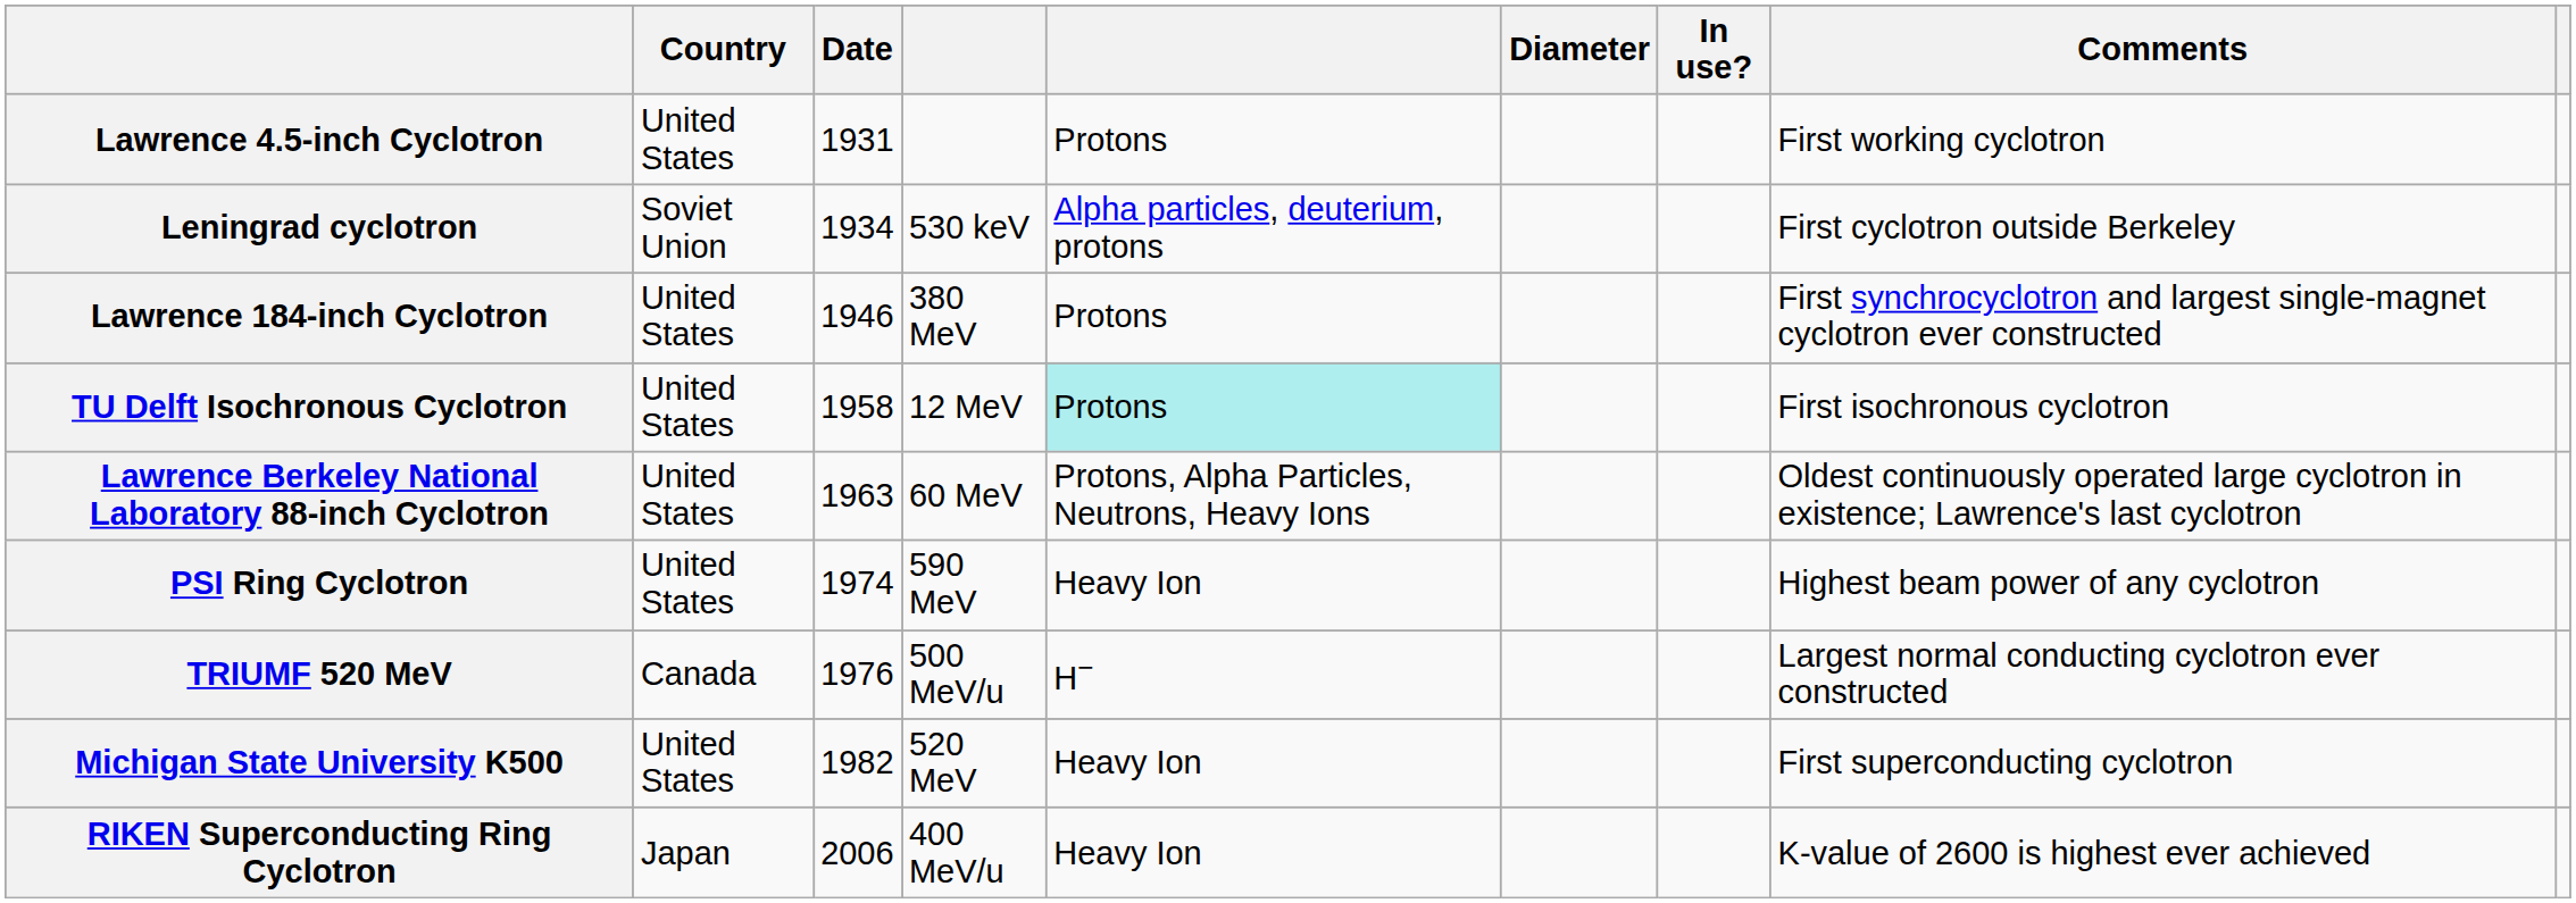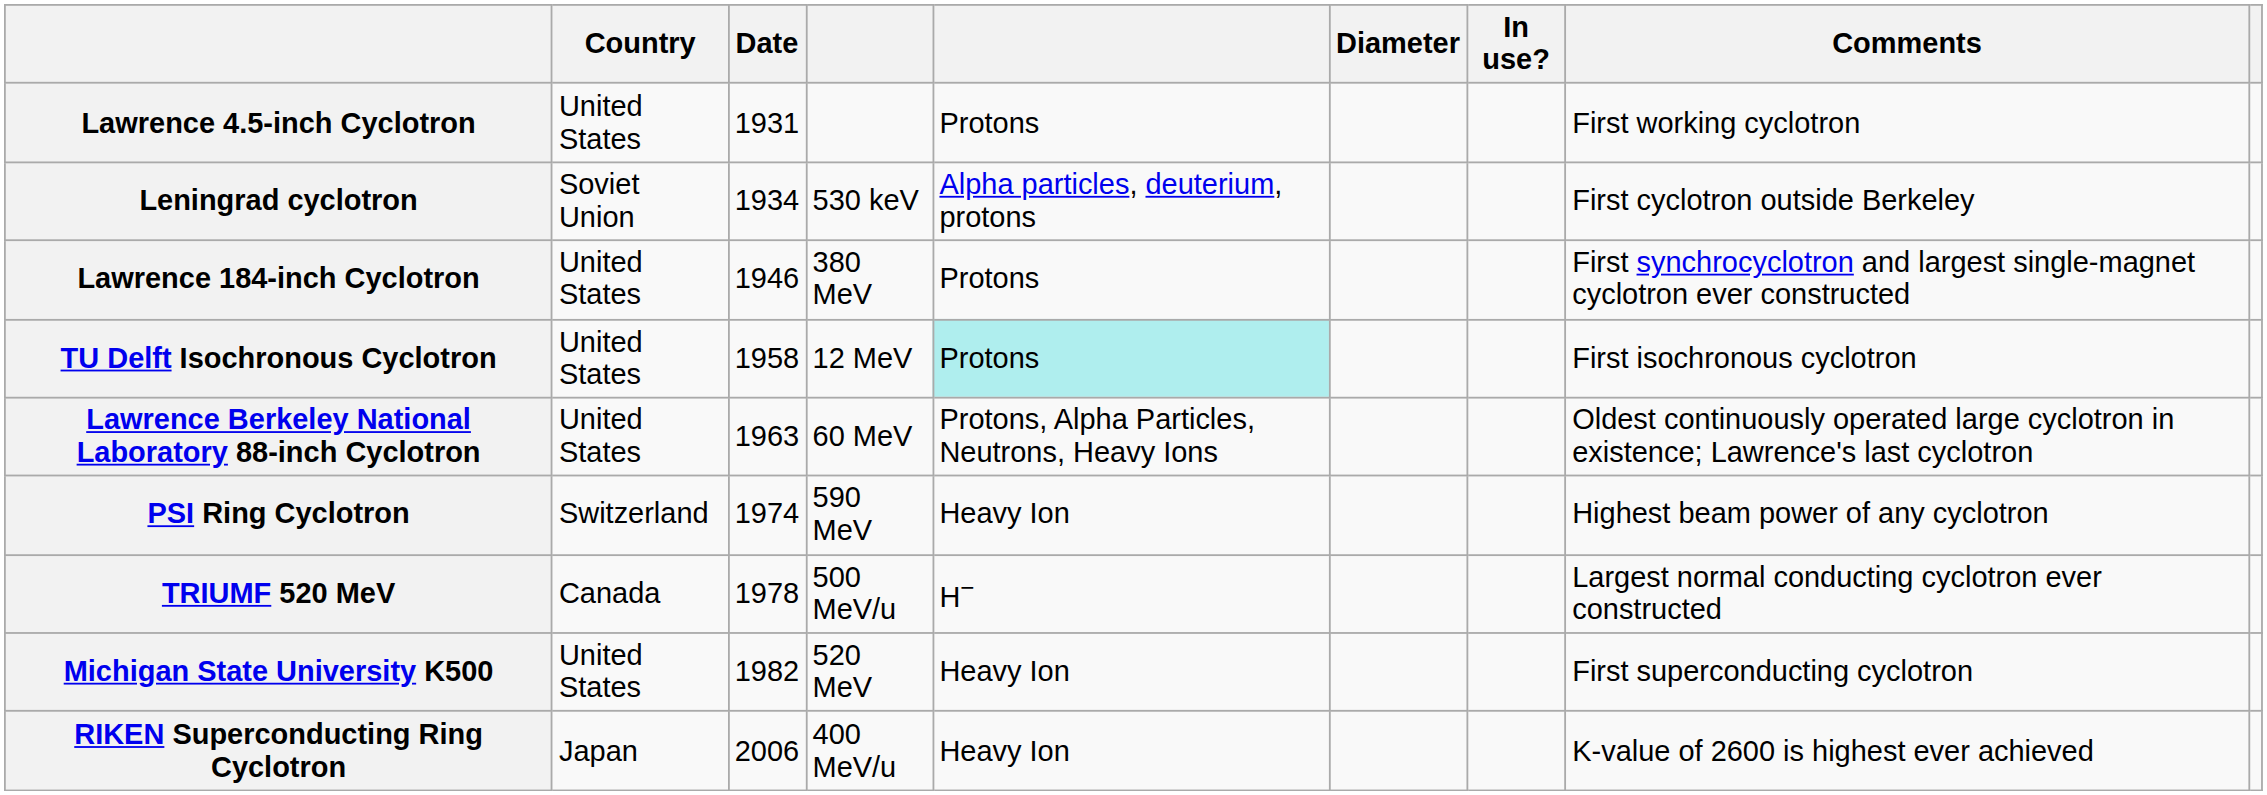 <table class="wikitable sortable plainrowheaders">
 <tr>
 <th scope="col"></th>
 <th scope="col">Country</th>
 <th scope="col">Date</th>
 <th scope="col"></th>
 <th scope="col"></th>
 <th scope="col">Diameter</th>
 <th scope="col">In use?</th>
 <th scope="col">Comments</th>
 <th scope="col"></th>
 </tr>
 <tr>
 <th scope="row">Lawrence 4.5-inch Cyclotron</th>
 <td> United States</td>
 <td>1931</td>
 <td></td>
 <td>Protons</td>
 <td></td>
 <td></td>
 <td>First working cyclotron</td>
 <td></td>
 </tr>
 <tr>
 <th scope="row">Leningrad cyclotron</th>
 <td> Soviet Union</td>
 <td>1934</td>
 <td>530 keV</td>
 <td><a href='#'>Alpha particles</a>, <a href='#'>deuterium</a>, protons</td>
 <td></td>
 <td></td>
 <td>First cyclotron outside Berkeley</td>
 <td></td>
 </tr>
 <tr>
 <th scope="row">Lawrence 184-inch Cyclotron</th>
 <td> United States</td>
 <td>1946</td>
 <td>380 MeV</td>
 <td>Protons</td>
 <td></td>
 <td></td>
 <td>First <a href='#'>synchrocyclotron</a> and largest single-magnet cyclotron ever constructed</td>
 <td></td>
 </tr>
 <tr>
 <th scope="row"><a href='#'>TU Delft</a> Isochronous Cyclotron</th>
 <td> United States</td>
 <td>1958</td>
 <td>12 MeV</td>
 <td style="background: paleturquoise;">Protons</td>
 <td></td>
 <td></td>
 <td>First isochronous cyclotron</td>
 <td></td>
 </tr>
 <tr>
 <th scope="row"><a href='#'>Lawrence Berkeley National Laboratory</a> 88-inch Cyclotron</th>
 <td> United States</td>
 <td>1963</td>
 <td>60 MeV</td>
 <td>Protons, Alpha Particles, Neutrons, Heavy Ions</td>
 <td></td>
 <td></td>
 <td>Oldest continuously operated large cyclotron in existence; Lawrence's last cyclotron</td>
 <td></td>
 </tr>
 <tr>
 <th scope="row"><a href='#'>PSI</a> Ring Cyclotron</th>
-<td> United States</td>
+<td> Switzerland</td>
 <td>1974</td>
 <td>590 MeV</td>
 <td>Heavy Ion</td>
 <td></td>
 <td></td>
 <td>Highest beam power of any cyclotron</td>
 <td></td>
 </tr>
 <tr>
 <th scope="row"><a href='#'>TRIUMF</a> 520 MeV</th>
 <td> Canada</td>
-<td>1976</td>
+<td>1978</td>
 <td>500 MeV/u</td>
 <td>H<sup>−</sup></td>
 <td></td>
 <td></td>
 <td>Largest normal conducting cyclotron ever constructed</td>
 <td></td>
 </tr>
 <tr>
 <th scope="row"><a href='#'>Michigan State University</a> K500</th>
 <td> United States</td>
 <td>1982</td>
 <td>520 MeV</td>
 <td>Heavy Ion</td>
 <td></td>
 <td></td>
 <td>First superconducting cyclotron</td>
 <td></td>
 </tr>
 <tr>
 <th scope="row"><a href='#'>RIKEN</a> Superconducting Ring Cyclotron</th>
 <td> Japan</td>
 <td>2006</td>
 <td>400 MeV/u</td>
 <td>Heavy Ion</td>
 <td></td>
 <td></td>
 <td>K-value of 2600 is highest ever achieved</td>
 <td></td>
 </tr>
 </table>
